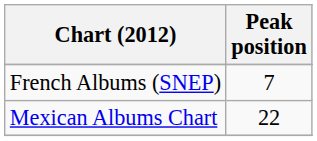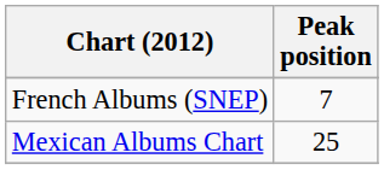 <table class="wikitable sortable">
 <tr>
 <th>Chart (2012)</th>
 <th>Peak<br>position</th>
 </tr>
 <tr>
 </tr>
 <tr>
 <td>French Albums (<a href='#'>SNEP</a>)</td>
 <td style="text-align:center;">7</td>
 </tr>
 <tr>
 <td><a href='#'>Mexican Albums Chart</a></td>
-<td style="text-align:center;">22</td>
+<td style="text-align:center;">25</td>
 </tr>
 <tr>
 </tr>
 </table>
